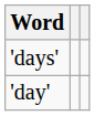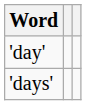 <table class="wikitable">
 <tr>
 <th>Word</th>
 <th></th>
 <th></th>
 </tr>
 <tr>
+<td> 'day'</td>
+<td></td>
+<td></td>
+</tr>
+<tr>
 <td> 'days'</td>
 <td></td>
 <td></td>
 </tr>
-<tr>
-<td> 'day'</td>
-<td></td>
-<td></td>
-</tr>
 </table>
